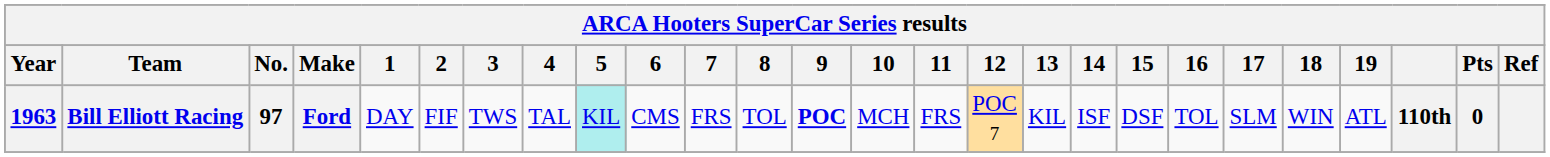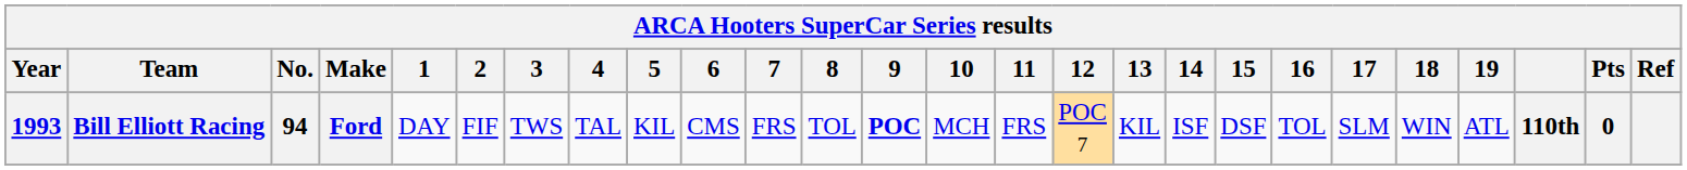 <table class="wikitable" style="text-align:center; font-size:75%">
 <tr>
 <th colspan=45><a href='#'>ARCA Hooters SuperCar Series</a> results</th>
 </tr>
 <tr>
 <th>Year</th>
 <th>Team</th>
 <th>No.</th>
 <th>Make</th>
 <th>1</th>
 <th>2</th>
 <th>3</th>
 <th>4</th>
 <th>5</th>
 <th>6</th>
 <th>7</th>
 <th>8</th>
 <th>9</th>
 <th>10</th>
 <th>11</th>
 <th>12</th>
 <th>13</th>
 <th>14</th>
 <th>15</th>
 <th>16</th>
 <th>17</th>
 <th>18</th>
 <th>19</th>
 <th></th>
 <th>Pts</th>
 <th>Ref</th>
 </tr>
 <tr>
-<th><a href='#'>1963</a></th>
+<th><a href='#'>1993</a></th>
 <th><a href='#'>Bill Elliott Racing</a></th>
-<th>97</th>
+<th>94</th>
 <th><a href='#'>Ford</a></th>
 <td><a href='#'>DAY</a></td>
 <td><a href='#'>FIF</a></td>
 <td><a href='#'>TWS</a></td>
 <td><a href='#'>TAL</a></td>
-<td style="background: paleturquoise;"><a href='#'>KIL</a></td>
+<td><a href='#'>KIL</a></td>
 <td><a href='#'>CMS</a></td>
 <td><a href='#'>FRS</a></td>
 <td><a href='#'>TOL</a></td>
 <td><strong><a href='#'>POC</a></strong></td>
 <td><a href='#'>MCH</a></td>
 <td><a href='#'>FRS</a></td>
 <td style="background:#FFDF9F;"><a href='#'>POC</a><br><small>7</small></td>
 <td><a href='#'>KIL</a></td>
 <td><a href='#'>ISF</a></td>
 <td><a href='#'>DSF</a></td>
 <td><a href='#'>TOL</a></td>
 <td><a href='#'>SLM</a></td>
 <td><a href='#'>WIN</a></td>
 <td><a href='#'>ATL</a></td>
 <th>110th</th>
 <th>0</th>
 <th></th>
 </tr>
 </table>
